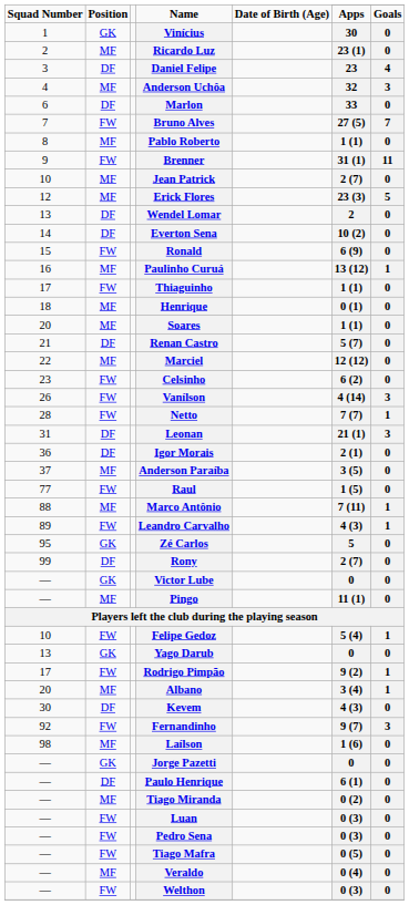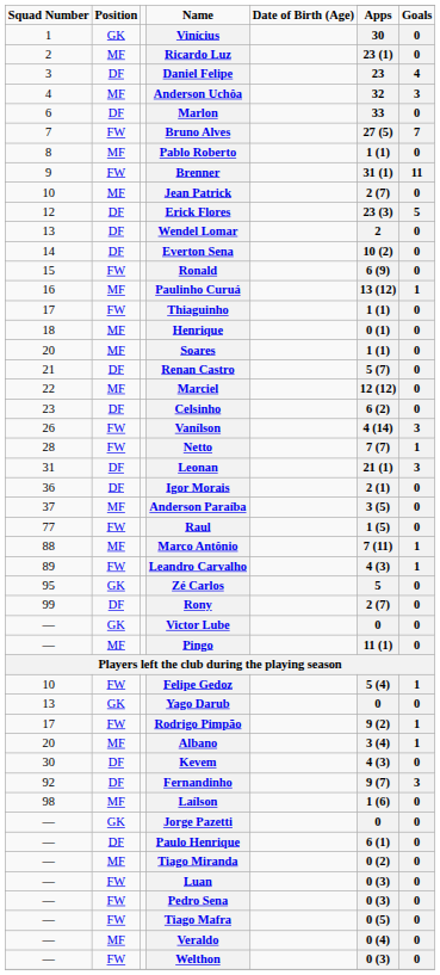 <table class="wikitable sortable plainrowheaders" style="text-align:center">
 <tr>
 <td rowspan="2"><strong>Squad Number</strong></td>
 <td rowspan="2"><strong>Position</strong></td>
 <td rowspan="2"></td>
 <td rowspan="2"><strong>Name</strong></td>
 <td rowspan="2"><strong>Date of Birth (Age)</strong></td>
 </tr>
 <tr>
 <td rowspan="1"><strong>Apps</strong></td>
 <td rowspan="1"><strong>Goals</strong></td>
 </tr>
 <tr>
 <td>1</td>
 <td><a href='#'>GK</a></td>
 <td></td>
 <th scope="row"><a href='#'>Vinícius</a></th>
 <td></td>
 <th>30</th>
 <th>0</th>
 </tr>
 <tr>
 <td>2</td>
 <td><a href='#'>MF</a></td>
 <td></td>
 <th scope="row"><a href='#'>Ricardo Luz</a></th>
 <td></td>
 <th>23 (1)</th>
 <th>0</th>
 </tr>
 <tr>
 <td>3</td>
 <td><a href='#'>DF</a></td>
 <td></td>
 <th scope="row"><a href='#'>Daniel Felipe</a></th>
 <td></td>
 <th>23</th>
 <th>4</th>
 </tr>
 <tr>
 <td>4</td>
 <td><a href='#'>MF</a></td>
 <td></td>
 <th scope="row"><a href='#'>Anderson Uchôa</a></th>
 <td></td>
 <th>32</th>
 <th>3</th>
 </tr>
 <tr>
 <td>6</td>
 <td><a href='#'>DF</a></td>
 <td></td>
 <th scope="row"><a href='#'>Marlon</a></th>
 <td></td>
 <th>33</th>
 <th>0</th>
 </tr>
 <tr>
 <td>7</td>
 <td><a href='#'>FW</a></td>
 <td></td>
 <th scope="row"><a href='#'>Bruno Alves</a></th>
 <td></td>
 <th>27 (5)</th>
 <th>7</th>
 </tr>
 <tr>
 <td>8</td>
 <td><a href='#'>MF</a></td>
 <td></td>
 <th scope="row"><a href='#'>Pablo Roberto</a></th>
 <td></td>
 <th>1 (1)</th>
 <th>0</th>
 </tr>
 <tr>
 <td>9</td>
 <td><a href='#'>FW</a></td>
 <td></td>
 <th scope="row"><a href='#'>Brenner</a></th>
 <td></td>
 <th>31 (1)</th>
 <th>11</th>
 </tr>
 <tr>
 <td>10</td>
 <td><a href='#'>MF</a></td>
 <td></td>
 <th scope="row"><a href='#'>Jean Patrick</a></th>
 <td></td>
 <th>2 (7)</th>
 <th>0</th>
 </tr>
 <tr>
 <td>12</td>
-<td><a href='#'>MF</a></td>
+<td><a href='#'>DF</a></td>
 <td></td>
 <th scope="row"><a href='#'>Erick Flores</a></th>
 <td></td>
 <th>23 (3)</th>
 <th>5</th>
 </tr>
 <tr>
 <td>13</td>
 <td><a href='#'>DF</a></td>
 <td></td>
 <th scope="row"><a href='#'>Wendel Lomar</a></th>
 <td></td>
 <th>2</th>
 <th>0</th>
 </tr>
 <tr>
 <td>14</td>
 <td><a href='#'>DF</a></td>
 <td></td>
 <th scope="row"><a href='#'>Everton Sena</a></th>
 <td></td>
 <th>10 (2)</th>
 <th>0</th>
 </tr>
 <tr>
 <td>15</td>
 <td><a href='#'>FW</a></td>
 <td></td>
 <th scope="row"><a href='#'>Ronald</a></th>
 <td></td>
 <th>6 (9)</th>
 <th>0</th>
 </tr>
 <tr>
 <td>16</td>
 <td><a href='#'>MF</a></td>
 <td></td>
 <th scope="row"><a href='#'>Paulinho Curuá</a></th>
 <td></td>
 <th>13 (12)</th>
 <th>1</th>
 </tr>
 <tr>
 <td>17</td>
 <td><a href='#'>FW</a></td>
 <td></td>
 <th scope="row"><a href='#'>Thiaguinho</a></th>
 <td></td>
 <th>1 (1)</th>
 <th>0</th>
 </tr>
 <tr>
 <td>18</td>
 <td><a href='#'>MF</a></td>
 <td></td>
 <th scope="row"><a href='#'>Henrique</a></th>
 <td></td>
 <th>0 (1)</th>
 <th>0</th>
 </tr>
 <tr>
 <td>20</td>
 <td><a href='#'>MF</a></td>
 <td></td>
 <th scope="row"><a href='#'>Soares</a></th>
 <td></td>
 <th>1 (1)</th>
 <th>0</th>
 </tr>
 <tr>
 <td>21</td>
 <td><a href='#'>DF</a></td>
 <td></td>
 <th scope="row"><a href='#'>Renan Castro</a></th>
 <td></td>
 <th>5 (7)</th>
 <th>0</th>
 </tr>
 <tr>
 <td>22</td>
 <td><a href='#'>MF</a></td>
 <td></td>
 <th scope="row"><a href='#'>Marciel</a></th>
 <td></td>
 <th>12 (12)</th>
 <th>0</th>
 </tr>
 <tr>
 <td>23</td>
-<td><a href='#'>FW</a></td>
+<td><a href='#'>DF</a></td>
 <td></td>
 <th scope="row"><a href='#'>Celsinho</a></th>
 <td></td>
 <th>6 (2)</th>
 <th>0</th>
 </tr>
 <tr>
 <td>26</td>
 <td><a href='#'>FW</a></td>
 <td></td>
 <th scope="row"><a href='#'>Vanílson</a></th>
 <td></td>
 <th>4 (14)</th>
 <th>3</th>
 </tr>
 <tr>
 <td>28</td>
 <td><a href='#'>FW</a></td>
 <td></td>
 <th scope="row"><a href='#'>Netto</a></th>
 <td></td>
 <th>7 (7)</th>
 <th>1</th>
 </tr>
 <tr>
 <td>31</td>
 <td><a href='#'>DF</a></td>
 <td></td>
 <th scope="row"><a href='#'>Leonan</a></th>
 <td></td>
 <th>21 (1)</th>
 <th>3</th>
 </tr>
 <tr>
 <td>36</td>
 <td><a href='#'>DF</a></td>
 <td></td>
 <th scope="row"><a href='#'>Igor Morais</a></th>
 <td></td>
 <th>2 (1)</th>
 <th>0</th>
 </tr>
 <tr>
 <td>37</td>
 <td><a href='#'>MF</a></td>
 <td></td>
 <th scope="row"><a href='#'>Anderson Paraíba</a></th>
 <td></td>
 <th>3 (5)</th>
 <th>0</th>
 </tr>
 <tr>
 <td>77</td>
 <td><a href='#'>FW</a></td>
 <td></td>
 <th scope="row"><a href='#'>Raul</a></th>
 <td></td>
 <th>1 (5)</th>
 <th>0</th>
 </tr>
 <tr>
 <td>88</td>
 <td><a href='#'>MF</a></td>
 <td></td>
 <th scope="row"><a href='#'>Marco Antônio</a></th>
 <td></td>
 <th>7 (11)</th>
 <th>1</th>
 </tr>
 <tr>
 <td>89</td>
 <td><a href='#'>FW</a></td>
 <td></td>
 <th scope="row"><a href='#'>Leandro Carvalho</a></th>
 <td></td>
 <th>4 (3)</th>
 <th>1</th>
 </tr>
 <tr>
 <td>95</td>
 <td><a href='#'>GK</a></td>
 <td></td>
 <th scope="row"><a href='#'>Zé Carlos</a></th>
 <td></td>
 <th>5</th>
 <th>0</th>
 </tr>
 <tr>
 <td>99</td>
 <td><a href='#'>DF</a></td>
 <td></td>
 <th scope="row"><a href='#'>Rony</a></th>
 <td></td>
 <th>2 (7)</th>
 <th>0</th>
 </tr>
 <tr>
 <td>—</td>
 <td><a href='#'>GK</a></td>
 <td></td>
 <th scope="row"><a href='#'>Victor Lube</a></th>
 <td></td>
 <th>0</th>
 <th>0</th>
 </tr>
 <tr>
 <td>—</td>
 <td><a href='#'>MF</a></td>
 <td></td>
 <th scope="row"><a href='#'>Pingo</a></th>
 <td></td>
 <th>11 (1)</th>
 <th>0</th>
 </tr>
 <tr>
 <th colspan="16">Players left the club during the playing season</th>
 </tr>
 <tr>
 <td>10</td>
 <td><a href='#'>FW</a></td>
 <td></td>
 <th scope="row"><a href='#'>Felipe Gedoz</a></th>
 <td></td>
 <th>5 (4)</th>
 <th>1</th>
 </tr>
 <tr>
 <td>13</td>
 <td><a href='#'>GK</a></td>
 <td></td>
 <th scope="row"><a href='#'>Yago Darub</a></th>
 <td></td>
 <th>0</th>
 <th>0</th>
 </tr>
 <tr>
 <td>17</td>
 <td><a href='#'>FW</a></td>
 <td></td>
 <th scope="row"><a href='#'>Rodrigo Pimpão</a></th>
 <td></td>
 <th>9 (2)</th>
 <th>1</th>
 </tr>
 <tr>
 <td>20</td>
 <td><a href='#'>MF</a></td>
 <td></td>
 <th scope="row"><a href='#'>Albano</a></th>
 <td></td>
 <th>3 (4)</th>
 <th>1</th>
 </tr>
 <tr>
 <td>30</td>
 <td><a href='#'>DF</a></td>
 <td></td>
 <th scope="row"><a href='#'>Kevem</a></th>
 <td></td>
 <th>4 (3)</th>
 <th>0</th>
 </tr>
 <tr>
 <td>92</td>
-<td><a href='#'>FW</a></td>
+<td><a href='#'>DF</a></td>
 <td></td>
 <th scope="row"><a href='#'>Fernandinho</a></th>
 <td></td>
 <th>9 (7)</th>
 <th>3</th>
 </tr>
 <tr>
 <td>98</td>
 <td><a href='#'>MF</a></td>
 <td></td>
 <th scope="row"><a href='#'>Laílson</a></th>
 <td></td>
 <th>1 (6)</th>
 <th>0</th>
 </tr>
 <tr>
 <td>—</td>
 <td><a href='#'>GK</a></td>
 <td></td>
 <th scope="row"><a href='#'>Jorge Pazetti</a></th>
 <td></td>
 <th>0</th>
 <th>0</th>
 </tr>
 <tr>
 <td>—</td>
 <td><a href='#'>DF</a></td>
 <td></td>
 <th scope="row"><a href='#'>Paulo Henrique</a></th>
 <td></td>
 <th>6 (1)</th>
 <th>0</th>
 </tr>
 <tr>
 <td>—</td>
 <td><a href='#'>MF</a></td>
 <td></td>
 <th scope="row"><a href='#'>Tiago Miranda</a></th>
 <td></td>
 <th>0 (2)</th>
 <th>0</th>
 </tr>
 <tr>
 <td>—</td>
 <td><a href='#'>FW</a></td>
 <td></td>
 <th scope="row"><a href='#'>Luan</a></th>
 <td></td>
 <th>0 (3)</th>
 <th>0</th>
 </tr>
 <tr>
 <td>—</td>
 <td><a href='#'>FW</a></td>
 <td></td>
 <th scope="row"><a href='#'>Pedro Sena</a></th>
 <td></td>
 <th>0 (3)</th>
 <th>0</th>
 </tr>
 <tr>
 <td>—</td>
 <td><a href='#'>FW</a></td>
 <td></td>
 <th scope="row"><a href='#'>Tiago Mafra</a></th>
 <td></td>
 <th>0 (5)</th>
 <th>0</th>
 </tr>
 <tr>
 <td>—</td>
 <td><a href='#'>MF</a></td>
 <td></td>
 <th scope="row"><a href='#'>Veraldo</a></th>
 <td></td>
 <th>0 (4)</th>
 <th>0</th>
 </tr>
 <tr>
 <td>—</td>
 <td><a href='#'>FW</a></td>
 <td></td>
 <th scope="row"><a href='#'>Welthon</a></th>
 <td></td>
 <th>0 (3)</th>
 <th>0</th>
 </tr>
 <tr>
 </tr>
 </table>
